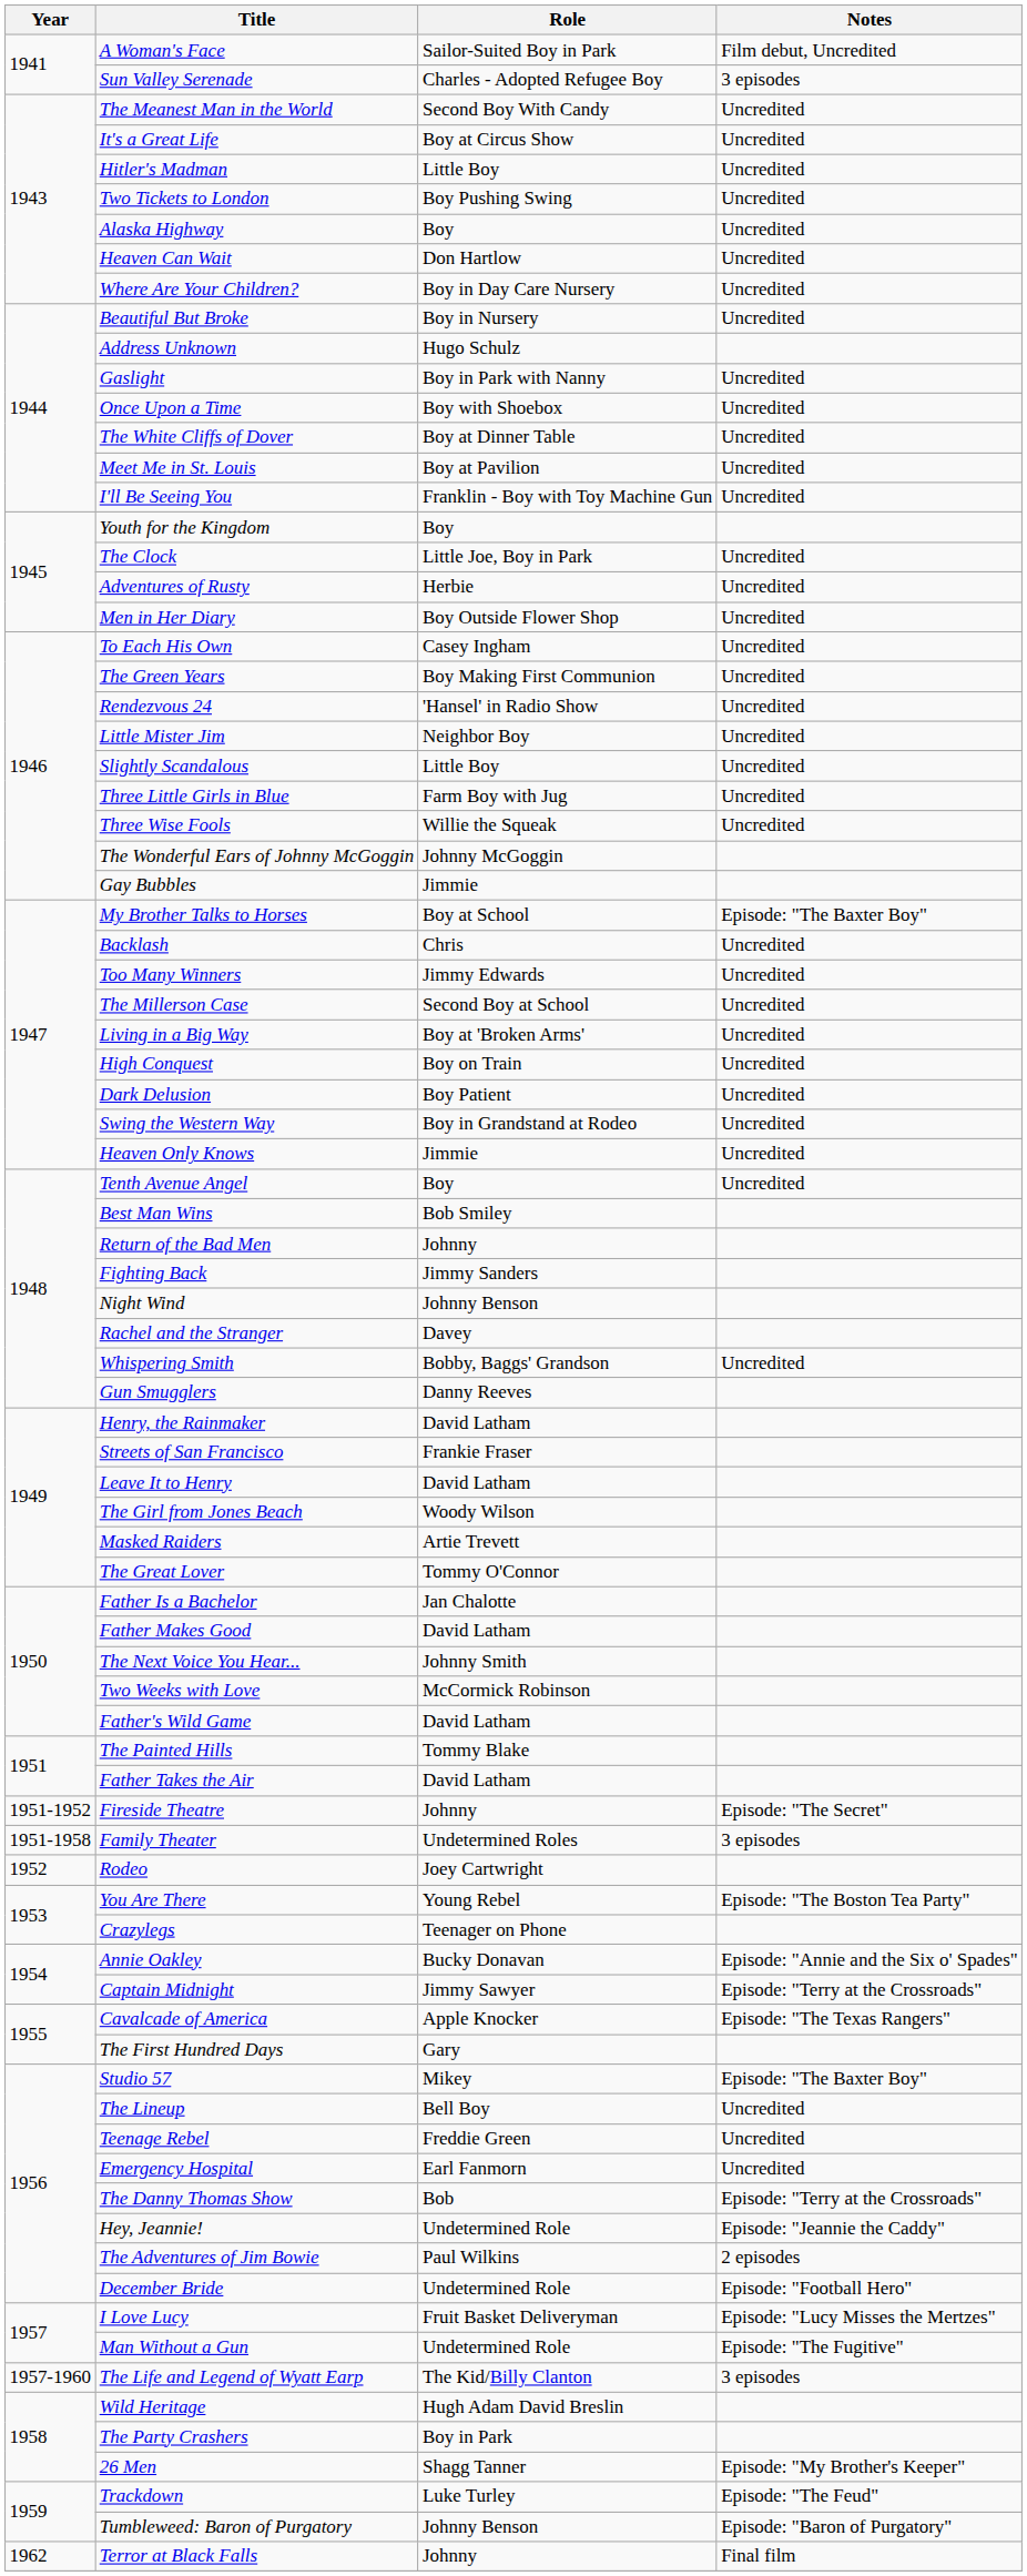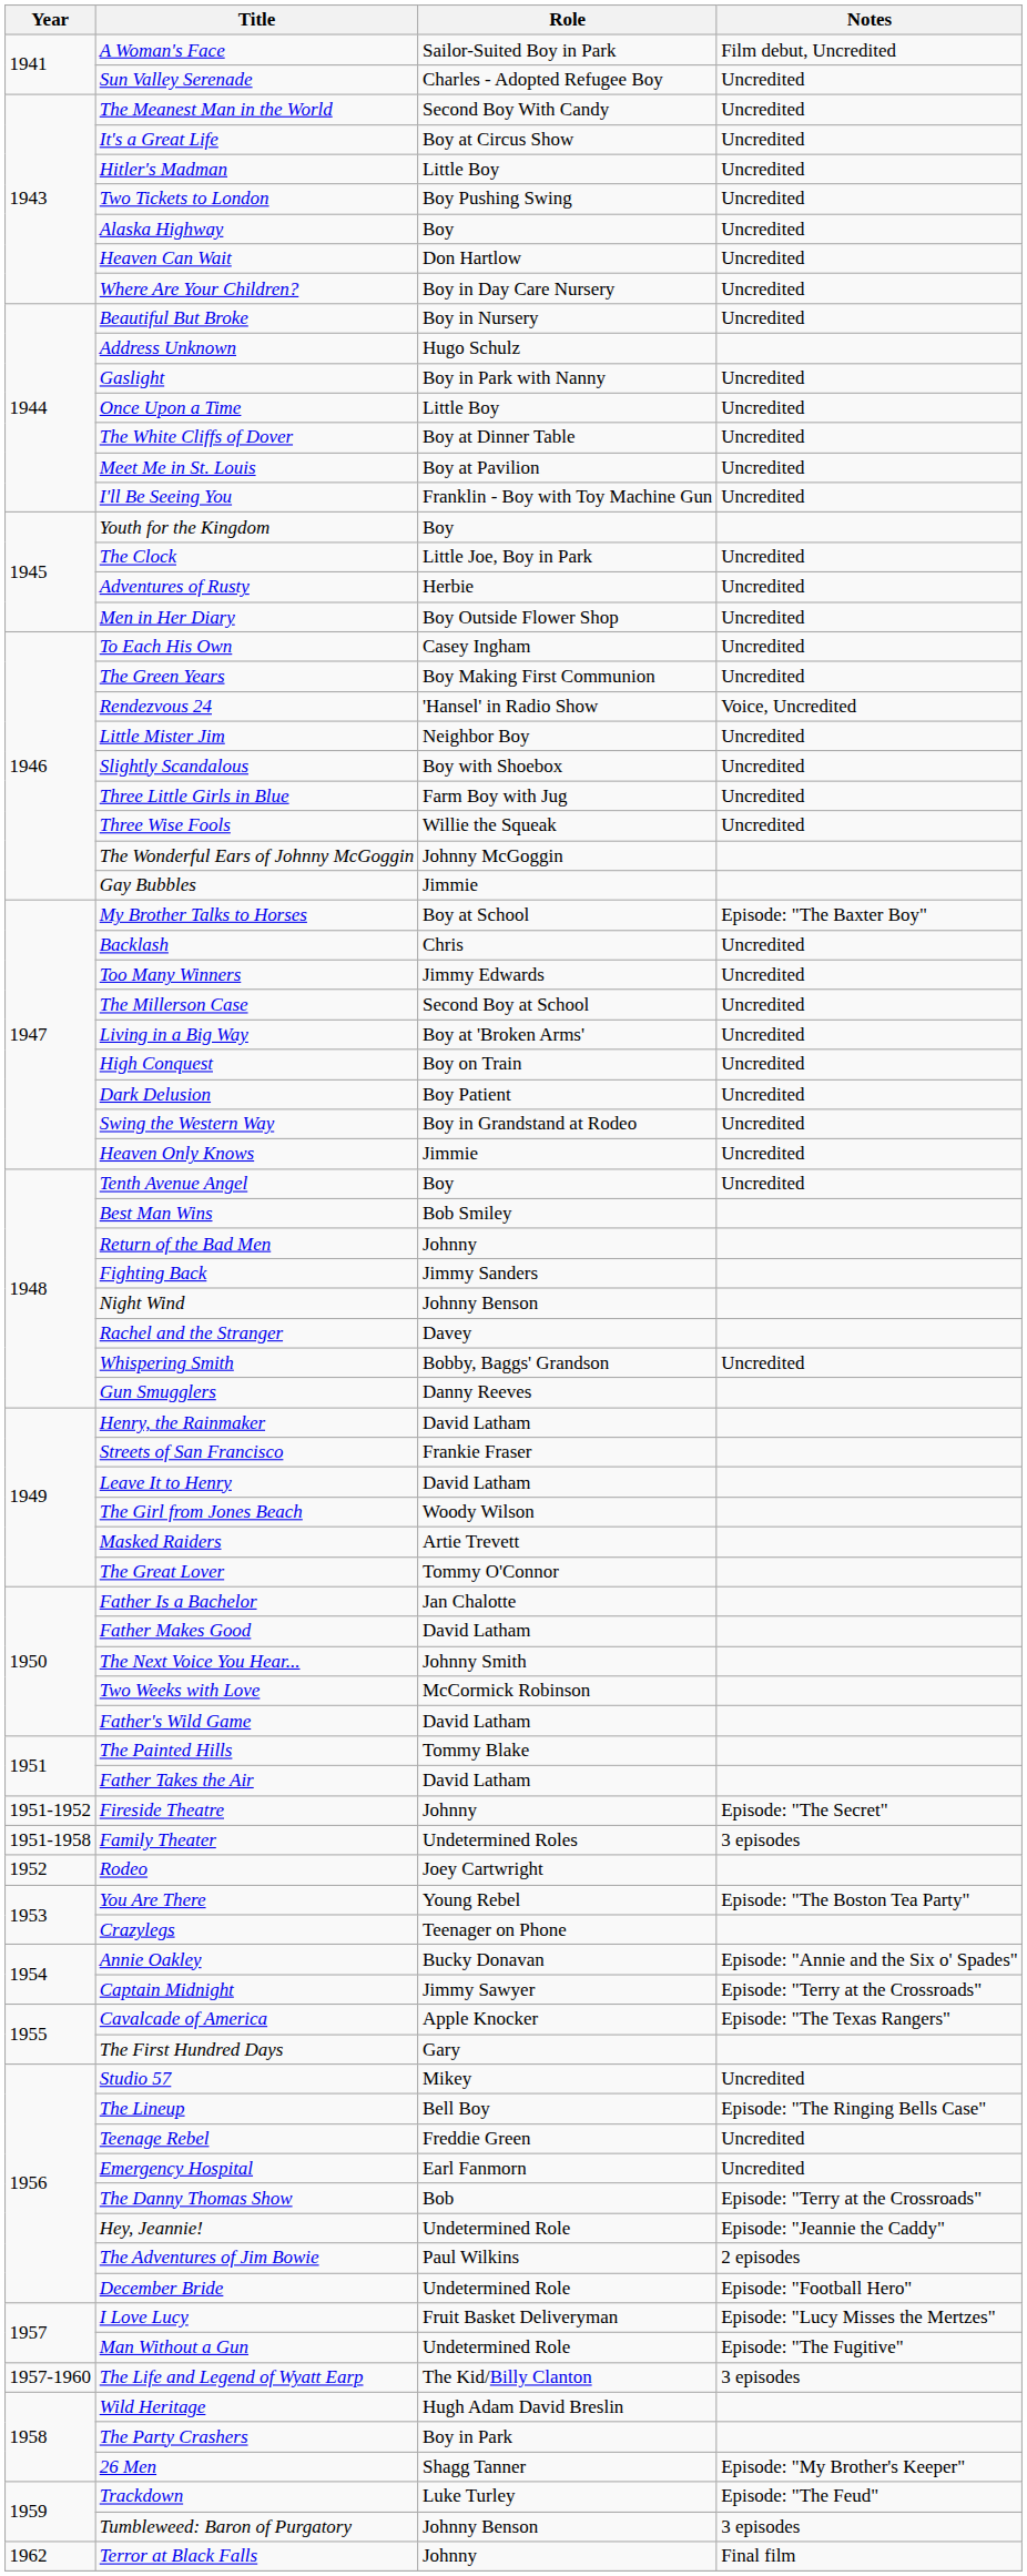 <table class="wikitable">
 <tr>
 <th>Year</th>
 <th>Title</th>
 <th>Role</th>
 <th>Notes</th>
 </tr>
 <tr>
 <td rowspan=2>1941</td>
 <td><em><a href='#'>A Woman's Face</a></em></td>
 <td>Sailor-Suited Boy in Park</td>
 <td>Film debut, Uncredited</td>
 </tr>
 <tr>
 <td><em><a href='#'>Sun Valley Serenade</a></em></td>
 <td>Charles - Adopted Refugee Boy</td>
-<td>3 episodes</td>
+<td>Uncredited</td>
 </tr>
 <tr>
 <td rowspan=7>1943</td>
 <td><em><a href='#'>The Meanest Man in the World</a></em></td>
 <td>Second Boy With Candy</td>
 <td>Uncredited</td>
 </tr>
 <tr>
 <td><em><a href='#'>It's a Great Life</a></em></td>
 <td>Boy at Circus Show</td>
 <td>Uncredited</td>
 </tr>
 <tr>
 <td><em><a href='#'>Hitler's Madman</a></em></td>
 <td>Little Boy</td>
 <td>Uncredited</td>
 </tr>
 <tr>
 <td><em><a href='#'>Two Tickets to London</a></em></td>
 <td>Boy Pushing Swing</td>
 <td>Uncredited</td>
 </tr>
 <tr>
 <td><em><a href='#'>Alaska Highway</a></em></td>
 <td>Boy</td>
 <td>Uncredited</td>
 </tr>
 <tr>
 <td><em><a href='#'>Heaven Can Wait</a></em></td>
 <td>Don Hartlow</td>
 <td>Uncredited</td>
 </tr>
 <tr>
 <td><em><a href='#'>Where Are Your Children?</a></em></td>
 <td>Boy in Day Care Nursery</td>
 <td>Uncredited</td>
 </tr>
 <tr>
 <td rowspan=7>1944</td>
 <td><em><a href='#'>Beautiful But Broke</a></em></td>
 <td>Boy in Nursery</td>
 <td>Uncredited</td>
 </tr>
 <tr>
 <td><em><a href='#'>Address Unknown</a></em></td>
 <td>Hugo Schulz</td>
 <td></td>
 </tr>
 <tr>
 <td><em><a href='#'>Gaslight</a></em></td>
 <td>Boy in Park with Nanny</td>
 <td>Uncredited</td>
 </tr>
 <tr>
 <td><em><a href='#'>Once Upon a Time</a></em></td>
-<td>Boy with Shoebox</td>
+<td>Little Boy</td>
 <td>Uncredited</td>
 </tr>
 <tr>
 <td><em><a href='#'>The White Cliffs of Dover</a></em></td>
 <td>Boy at Dinner Table</td>
 <td>Uncredited</td>
 </tr>
 <tr>
 <td><em><a href='#'>Meet Me in St. Louis</a></em></td>
 <td>Boy at Pavilion</td>
 <td>Uncredited</td>
 </tr>
 <tr>
 <td><em><a href='#'>I'll Be Seeing You</a></em></td>
 <td>Franklin - Boy with Toy Machine Gun</td>
 <td>Uncredited</td>
 </tr>
 <tr>
 <td rowspan=4>1945</td>
 <td><em>Youth for the Kingdom</em></td>
 <td>Boy</td>
 <td></td>
 </tr>
 <tr>
 <td><em><a href='#'>The Clock</a></em></td>
 <td>Little Joe, Boy in Park</td>
 <td>Uncredited</td>
 </tr>
 <tr>
 <td><em><a href='#'>Adventures of Rusty</a></em></td>
 <td>Herbie</td>
 <td>Uncredited</td>
 </tr>
 <tr>
 <td><em><a href='#'>Men in Her Diary</a></em></td>
 <td>Boy Outside Flower Shop</td>
 <td>Uncredited</td>
 </tr>
 <tr>
 <td rowspan=9>1946</td>
 <td><em><a href='#'>To Each His Own</a></em></td>
 <td>Casey Ingham</td>
 <td>Uncredited</td>
 </tr>
 <tr>
 <td><em><a href='#'>The Green Years</a></em></td>
 <td>Boy Making First Communion</td>
 <td>Uncredited</td>
 </tr>
 <tr>
 <td><em><a href='#'>Rendezvous 24</a></em></td>
 <td>'Hansel' in Radio Show</td>
-<td>Uncredited</td>
+<td>Voice, Uncredited</td>
 </tr>
 <tr>
 <td><em><a href='#'>Little Mister Jim</a></em></td>
 <td>Neighbor Boy</td>
 <td>Uncredited</td>
 </tr>
 <tr>
 <td><em><a href='#'>Slightly Scandalous</a></em></td>
-<td>Little Boy</td>
+<td>Boy with Shoebox</td>
 <td>Uncredited</td>
 </tr>
 <tr>
 <td><em><a href='#'>Three Little Girls in Blue</a></em></td>
 <td>Farm Boy with Jug</td>
 <td>Uncredited</td>
 </tr>
 <tr>
 <td><em><a href='#'>Three Wise Fools</a></em></td>
 <td>Willie the Squeak</td>
 <td>Uncredited</td>
 </tr>
 <tr>
 <td><em>The Wonderful Ears of Johnny McGoggin</em></td>
 <td>Johnny McGoggin</td>
 <td></td>
 </tr>
 <tr>
 <td><em>Gay Bubbles</em></td>
 <td>Jimmie</td>
 <td></td>
 </tr>
 <tr>
 <td rowspan=9>1947</td>
 <td><em><a href='#'>My Brother Talks to Horses</a></em></td>
 <td>Boy at School</td>
 <td>Episode: "The Baxter Boy"</td>
 </tr>
 <tr>
 <td><em><a href='#'>Backlash</a></em></td>
 <td>Chris</td>
 <td>Uncredited</td>
 </tr>
 <tr>
 <td><em><a href='#'>Too Many Winners</a></em></td>
 <td>Jimmy Edwards</td>
 <td>Uncredited</td>
 </tr>
 <tr>
 <td><em><a href='#'>The Millerson Case</a></em></td>
 <td>Second Boy at School</td>
 <td>Uncredited</td>
 </tr>
 <tr>
 <td><em><a href='#'>Living in a Big Way</a></em></td>
 <td>Boy at 'Broken Arms'</td>
 <td>Uncredited</td>
 </tr>
 <tr>
 <td><em><a href='#'>High Conquest</a></em></td>
 <td>Boy on Train</td>
 <td>Uncredited</td>
 </tr>
 <tr>
 <td><em><a href='#'>Dark Delusion</a></em></td>
 <td>Boy Patient</td>
 <td>Uncredited</td>
 </tr>
 <tr>
 <td><em><a href='#'>Swing the Western Way</a></em></td>
 <td>Boy in Grandstand at Rodeo</td>
 <td>Uncredited</td>
 </tr>
 <tr>
 <td><em><a href='#'>Heaven Only Knows</a></em></td>
 <td>Jimmie</td>
 <td>Uncredited</td>
 </tr>
 <tr>
 <td rowspan=8>1948</td>
 <td><em><a href='#'>Tenth Avenue Angel</a></em></td>
 <td>Boy</td>
 <td>Uncredited</td>
 </tr>
 <tr>
 <td><em><a href='#'>Best Man Wins</a></em></td>
 <td>Bob Smiley</td>
 <td></td>
 </tr>
 <tr>
 <td><em><a href='#'>Return of the Bad Men</a></em></td>
 <td>Johnny</td>
 <td></td>
 </tr>
 <tr>
 <td><em><a href='#'>Fighting Back</a></em></td>
 <td>Jimmy Sanders</td>
 <td></td>
 </tr>
 <tr>
 <td><em>Night Wind</em></td>
 <td>Johnny Benson</td>
 <td></td>
 </tr>
 <tr>
 <td><em><a href='#'>Rachel and the Stranger</a></em></td>
 <td>Davey</td>
 <td></td>
 </tr>
 <tr>
 <td><em><a href='#'>Whispering Smith</a></em></td>
 <td>Bobby, Baggs' Grandson</td>
 <td>Uncredited</td>
 </tr>
 <tr>
 <td><em><a href='#'>Gun Smugglers</a></em></td>
 <td>Danny Reeves</td>
 <td></td>
 </tr>
 <tr>
 <td rowspan=6>1949</td>
 <td><em><a href='#'>Henry, the Rainmaker</a></em></td>
 <td>David Latham</td>
 <td></td>
 </tr>
 <tr>
 <td><em><a href='#'>Streets of San Francisco</a></em></td>
 <td>Frankie Fraser</td>
 <td></td>
 </tr>
 <tr>
 <td><em><a href='#'>Leave It to Henry</a></em></td>
 <td>David Latham</td>
 <td></td>
 </tr>
 <tr>
 <td><em><a href='#'>The Girl from Jones Beach</a></em></td>
 <td>Woody Wilson</td>
 <td></td>
 </tr>
 <tr>
 <td><em><a href='#'>Masked Raiders</a></em></td>
 <td>Artie Trevett</td>
 <td></td>
 </tr>
 <tr>
 <td><em><a href='#'>The Great Lover</a></em></td>
 <td>Tommy O'Connor</td>
 <td></td>
 </tr>
 <tr>
 <td rowspan=5>1950</td>
 <td><em><a href='#'>Father Is a Bachelor</a></em></td>
 <td>Jan Chalotte</td>
 <td></td>
 </tr>
 <tr>
 <td><em><a href='#'>Father Makes Good</a></em></td>
 <td>David Latham</td>
 <td></td>
 </tr>
 <tr>
 <td><em><a href='#'>The Next Voice You Hear...</a></em></td>
 <td>Johnny Smith</td>
 <td></td>
 </tr>
 <tr>
 <td><em><a href='#'>Two Weeks with Love</a></em></td>
 <td>McCormick Robinson</td>
 <td></td>
 </tr>
 <tr>
 <td><em><a href='#'>Father's Wild Game</a></em></td>
 <td>David Latham</td>
 <td></td>
 </tr>
 <tr>
 <td rowspan=2>1951</td>
 <td><em><a href='#'>The Painted Hills</a></em></td>
 <td>Tommy Blake</td>
 <td></td>
 </tr>
 <tr>
 <td><em><a href='#'>Father Takes the Air</a></em></td>
 <td>David Latham</td>
 <td></td>
 </tr>
 <tr>
 <td>1951-1952</td>
 <td><em><a href='#'>Fireside Theatre</a></em></td>
 <td>Johnny</td>
 <td>Episode: "The Secret"</td>
 </tr>
 <tr>
 <td>1951-1958</td>
 <td><em><a href='#'>Family Theater</a></em></td>
 <td>Undetermined Roles</td>
 <td>3 episodes</td>
 </tr>
 <tr>
 <td>1952</td>
 <td><em><a href='#'>Rodeo</a></em></td>
 <td>Joey Cartwright</td>
 <td></td>
 </tr>
 <tr>
 <td rowspan=2>1953</td>
 <td><em><a href='#'>You Are There</a></em></td>
 <td>Young Rebel</td>
 <td>Episode: "The Boston Tea Party"</td>
 </tr>
 <tr>
 <td><em><a href='#'>Crazylegs</a></em></td>
 <td>Teenager on Phone</td>
 <td></td>
 </tr>
 <tr>
 <td rowspan=2>1954</td>
 <td><em><a href='#'>Annie Oakley</a></em></td>
 <td>Bucky Donavan</td>
 <td>Episode: "Annie and the Six o' Spades"</td>
 </tr>
 <tr>
 <td><em><a href='#'>Captain Midnight</a></em></td>
 <td>Jimmy Sawyer</td>
 <td>Episode: "Terry at the Crossroads"</td>
 </tr>
 <tr>
 <td rowspan=2>1955</td>
 <td><em><a href='#'>Cavalcade of America</a></em></td>
 <td>Apple Knocker</td>
 <td>Episode: "The Texas Rangers"</td>
 </tr>
 <tr>
 <td><em>The First Hundred Days</em></td>
 <td>Gary</td>
 <td></td>
 </tr>
 <tr>
 <td rowspan=8>1956</td>
 <td><em><a href='#'>Studio 57</a></em></td>
 <td>Mikey</td>
-<td>Episode: "The Baxter Boy"</td>
+<td>Uncredited</td>
 </tr>
 <tr>
 <td><em><a href='#'>The Lineup</a></em></td>
 <td>Bell Boy</td>
-<td>Uncredited</td>
+<td>Episode: "The Ringing Bells Case"</td>
 </tr>
 <tr>
 <td><em><a href='#'>Teenage Rebel</a></em></td>
 <td>Freddie Green</td>
 <td>Uncredited</td>
 </tr>
 <tr>
 <td><em><a href='#'>Emergency Hospital</a></em></td>
 <td>Earl Fanmorn</td>
 <td>Uncredited</td>
 </tr>
 <tr>
 <td><em><a href='#'>The Danny Thomas Show</a></em></td>
 <td>Bob</td>
 <td>Episode: "Terry at the Crossroads"</td>
 </tr>
 <tr>
 <td><em>Hey, Jeannie!</em></td>
 <td>Undetermined Role</td>
 <td>Episode: "Jeannie the Caddy"</td>
 </tr>
 <tr>
 <td><em><a href='#'>The Adventures of Jim Bowie</a></em></td>
 <td>Paul Wilkins</td>
 <td>2 episodes</td>
 </tr>
 <tr>
 <td><em><a href='#'>December Bride</a></em></td>
 <td>Undetermined Role</td>
 <td>Episode: "Football Hero"</td>
 </tr>
 <tr>
 <td rowspan=2>1957</td>
 <td><em><a href='#'>I Love Lucy</a></em></td>
 <td>Fruit Basket Deliveryman</td>
 <td>Episode: "Lucy Misses the Mertzes"</td>
 </tr>
 <tr>
 <td><em><a href='#'>Man Without a Gun</a></em></td>
 <td>Undetermined Role</td>
 <td>Episode: "The Fugitive"</td>
 </tr>
 <tr>
 <td rowspan=1>1957-1960</td>
 <td><em><a href='#'>The Life and Legend of Wyatt Earp</a></em></td>
 <td>The Kid/<a href='#'>Billy Clanton</a></td>
 <td>3 episodes</td>
 </tr>
 <tr>
 <td rowspan=3>1958</td>
 <td><em><a href='#'>Wild Heritage</a></em></td>
 <td>Hugh Adam David Breslin</td>
 <td></td>
 </tr>
 <tr>
 <td><em><a href='#'>The Party Crashers</a></em></td>
 <td>Boy in Park</td>
 <td></td>
 </tr>
 <tr>
 <td><em><a href='#'>26 Men</a></em></td>
 <td>Shagg Tanner</td>
 <td>Episode: "My Brother's Keeper"</td>
 </tr>
 <tr>
 <td rowspan=2>1959</td>
 <td><em><a href='#'>Trackdown</a></em></td>
 <td>Luke Turley</td>
 <td>Episode: "The Feud"</td>
 </tr>
 <tr>
 <td><em>Tumbleweed: Baron of Purgatory</em></td>
 <td>Johnny Benson</td>
-<td>Episode: "Baron of Purgatory"</td>
+<td>3 episodes</td>
 </tr>
 <tr>
 <td rowspan=1>1962</td>
 <td><em><a href='#'>Terror at Black Falls</a></em></td>
 <td>Johnny</td>
 <td>Final film</td>
 </tr>
 <tr>
 </tr>
 </table>
